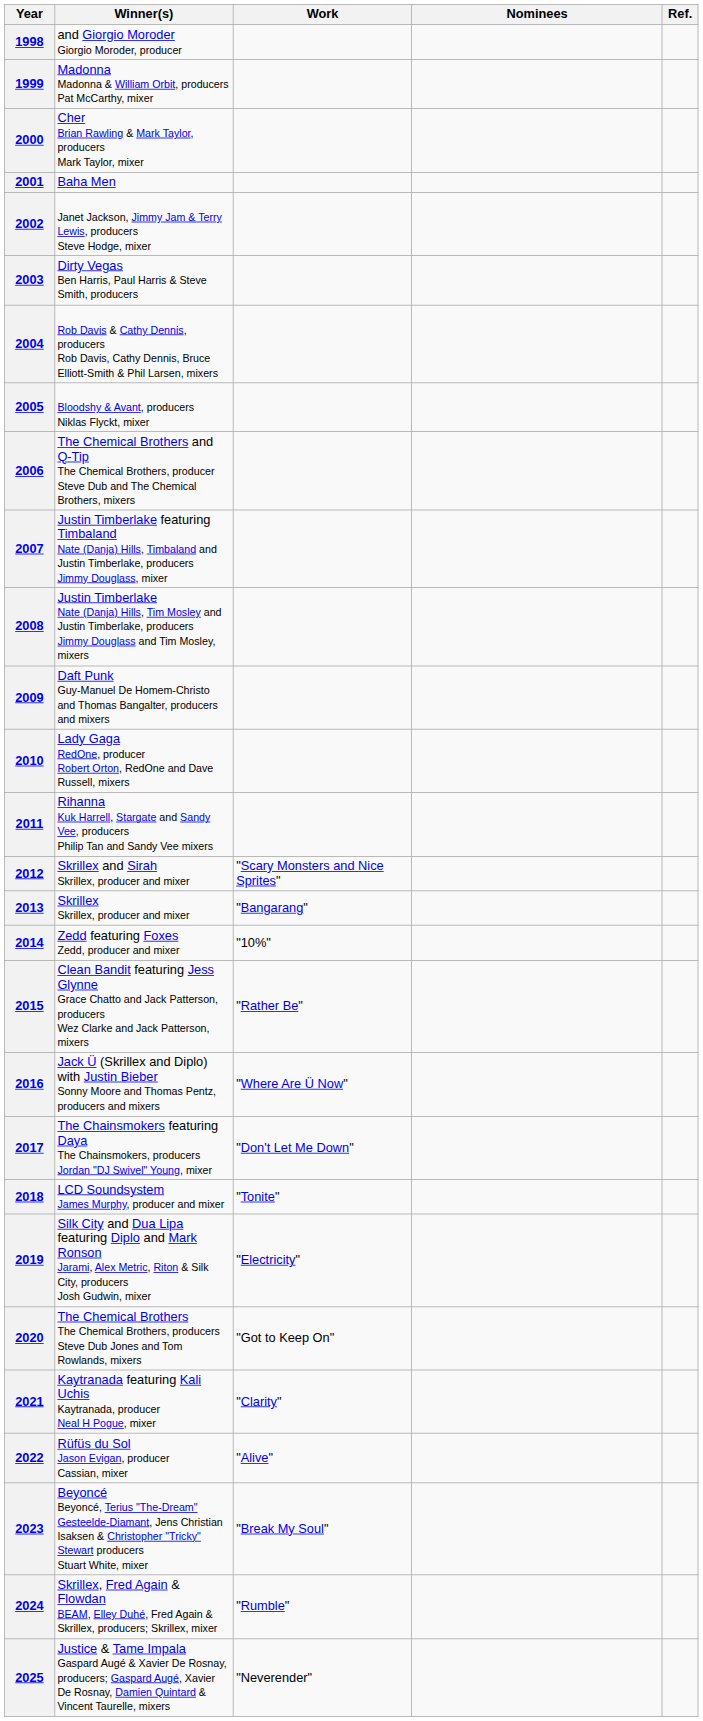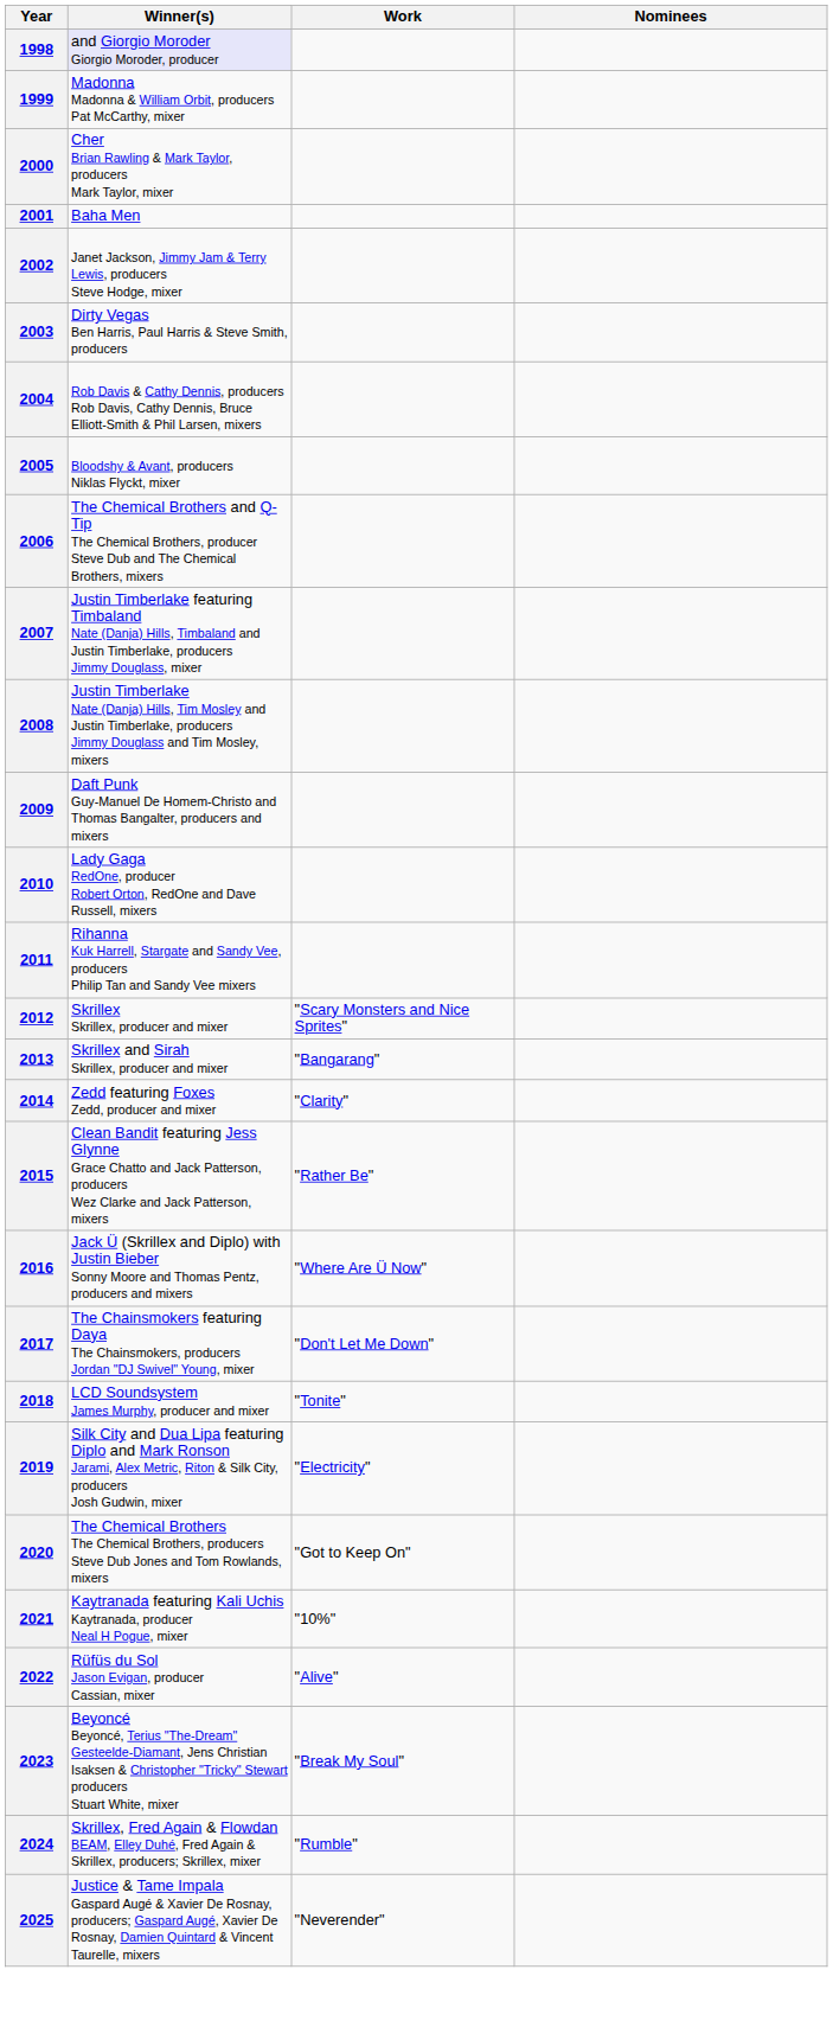 <table class="wikitable">
 <tr>
 <th width="7%">Year</th>
 <th width="25%">Winner(s)</th>
 <th width="25%">Work</th>
 <th width="35%" class=unsortable>Nominees</th>
-<th width="5%" class=unsortable>Ref.</th>
 </tr>
 <tr>
 <th scope="row" style="text-align:center;"><a href='#'>1998</a></th>
-<td> and <a href='#'>Giorgio Moroder</a><small><br> Giorgio Moroder, producer</small></td>
+<td style="background: lavender;"> and <a href='#'>Giorgio Moroder</a><small><br> Giorgio Moroder, producer</small></td>
 <td></td>
 <td></td>
-<td style="text-align:center;"></td>
 </tr>
 <tr>
 <th scope="row" style="text-align:center;"><a href='#'>1999</a></th>
 <td><a href='#'>Madonna</a> <small><br> Madonna & <a href='#'>William Orbit</a>, producers<br>Pat McCarthy, mixer</small></td>
 <td></td>
 <td></td>
-<td style="text-align:center;"></td>
 </tr>
 <tr>
 <th scope="row" style="text-align:center;"><a href='#'>2000</a></th>
 <td><a href='#'>Cher</a> <small><br> <a href='#'>Brian Rawling</a> & <a href='#'>Mark Taylor</a>, producers<br>Mark Taylor, mixer</small></td>
 <td></td>
 <td></td>
-<td style="text-align:center;"></td>
 </tr>
 <tr>
 <th scope="row" style="text-align:center;"><a href='#'>2001</a></th>
 <td><a href='#'>Baha Men</a></td>
 <td></td>
 <td></td>
-<td style="text-align:center;"></td>
 </tr>
 <tr>
 <th scope="row" style="text-align:center;"><a href='#'>2002</a></th>
 <td><small><br>Janet Jackson, <a href='#'>Jimmy Jam & Terry Lewis</a>, producers<br>Steve Hodge, mixer</small></td>
 <td></td>
 <td></td>
-<td style="text-align:center;"></td>
 </tr>
 <tr>
 <th scope="row" style="text-align:center;"><a href='#'>2003</a></th>
 <td><a href='#'>Dirty Vegas</a><small><br>Ben Harris, Paul Harris & Steve Smith, producers</small></td>
 <td></td>
 <td></td>
-<td style="text-align:center;"></td>
 </tr>
 <tr>
 <th scope="row" style="text-align:center;"><a href='#'>2004</a></th>
 <td><small><br><a href='#'>Rob Davis</a> & <a href='#'>Cathy Dennis</a>, producers<br>Rob Davis, Cathy Dennis, Bruce Elliott-Smith & Phil Larsen, mixers</small></td>
 <td></td>
 <td></td>
-<td style="text-align:center;"></td>
 </tr>
 <tr>
 <th scope="row" style="text-align:center;"><a href='#'>2005</a></th>
 <td><small><br><a href='#'>Bloodshy & Avant</a>, producers<br>Niklas Flyckt, mixer</small></td>
 <td></td>
 <td></td>
-<td style="text-align:center;"></td>
 </tr>
 <tr>
 <th scope="row" style="text-align:center;"><a href='#'>2006</a></th>
 <td><a href='#'>The Chemical Brothers</a> and <a href='#'>Q-Tip</a><small><br>The Chemical Brothers, producer<br>Steve Dub and The Chemical Brothers, mixers</small></td>
 <td></td>
 <td></td>
-<td style="text-align:center;"></td>
 </tr>
 <tr>
 <th scope="row" style="text-align:center;"><a href='#'>2007</a></th>
 <td><a href='#'>Justin Timberlake</a> featuring <a href='#'>Timbaland</a><small><br><a href='#'>Nate (Danja) Hills</a>, <a href='#'>Timbaland</a> and Justin Timberlake, producers<br><a href='#'>Jimmy Douglass</a>, mixer</small></td>
 <td></td>
 <td></td>
-<td style="text-align:center;"></td>
 </tr>
 <tr>
 <th scope="row" style="text-align:center;"><a href='#'>2008</a></th>
 <td><a href='#'>Justin Timberlake</a><small><br><a href='#'>Nate (Danja) Hills</a>, <a href='#'>Tim Mosley</a> and Justin Timberlake, producers<br><a href='#'>Jimmy Douglass</a> and Tim Mosley, mixers</small></td>
 <td></td>
 <td></td>
-<td style="text-align:center;"></td>
 </tr>
 <tr>
 <th scope="row" style="text-align:center;"><a href='#'>2009</a></th>
 <td><a href='#'>Daft Punk</a><small><br> Guy-Manuel De Homem-Christo and Thomas Bangalter, producers and mixers</small></td>
 <td></td>
 <td></td>
-<td style="text-align:center;"></td>
 </tr>
 <tr>
 <th scope="row" style="text-align:center;"><a href='#'>2010</a></th>
 <td><a href='#'>Lady Gaga</a><small><br><a href='#'>RedOne</a>, producer<br><a href='#'>Robert Orton</a>, RedOne and Dave Russell, mixers</small></td>
 <td></td>
 <td></td>
-<td style="text-align:center;"></td>
 </tr>
 <tr>
 <th scope="row" style="text-align:center;"><a href='#'>2011</a></th>
 <td><a href='#'>Rihanna</a><small><br><a href='#'>Kuk Harrell</a>, <a href='#'>Stargate</a> and <a href='#'>Sandy Vee</a>, producers<br>Philip Tan and Sandy Vee mixers</small></td>
 <td></td>
 <td></td>
-<td style="text-align:center;"></td>
 </tr>
 <tr>
 <th scope="row" style="text-align:center;"><a href='#'>2012</a></th>
-<td><a href='#'>Skrillex</a> and <a href='#'>Sirah</a><small><br>Skrillex, producer and mixer</small></td>
+<td><a href='#'>Skrillex</a><small><br>Skrillex, producer and mixer</small></td>
 <td>"<a href='#'>Scary Monsters and Nice Sprites</a>"</td>
 <td></td>
-<td style="text-align:center;"></td>
 </tr>
 <tr>
 <th scope="row" style="text-align:center;"><a href='#'>2013</a></th>
-<td><a href='#'>Skrillex</a><small><br>Skrillex, producer and mixer</small></td>
+<td><a href='#'>Skrillex</a> and <a href='#'>Sirah</a><small><br>Skrillex, producer and mixer</small></td>
 <td>"<a href='#'>Bangarang</a>"</td>
 <td></td>
-<td style="text-align:center;"></td>
 </tr>
 <tr>
 <th scope="row" style="text-align:center;"><a href='#'>2014</a></th>
 <td><a href='#'>Zedd</a> featuring <a href='#'>Foxes</a><small><br>Zedd, producer and mixer</small></td>
-<td>"10%"</td>
+<td>"<a href='#'>Clarity</a>"</td>
 <td></td>
-<td style="text-align:center;"></td>
 </tr>
 <tr>
 <th scope="row" style="text-align:center;"><a href='#'>2015</a></th>
 <td><a href='#'>Clean Bandit</a> featuring <a href='#'>Jess Glynne</a><small><br>Grace Chatto and Jack Patterson, producers<br>Wez Clarke and Jack Patterson, mixers</small></td>
 <td>"<a href='#'>Rather Be</a>"</td>
 <td></td>
-<td style="text-align:center;"></td>
 </tr>
 <tr>
 <th scope="row" style="text-align:center;"><a href='#'>2016</a></th>
 <td><a href='#'>Jack Ü</a> (Skrillex and Diplo) with <a href='#'>Justin Bieber</a><small><br>Sonny Moore and Thomas Pentz, producers and mixers</small></td>
 <td>"<a href='#'>Where Are Ü Now</a>"</td>
 <td></td>
-<td style="text-align:center;"></td>
 </tr>
 <tr>
 <th scope="row" style="text-align:center;"><a href='#'>2017</a></th>
 <td><a href='#'>The Chainsmokers</a> featuring <a href='#'>Daya</a><small><br>The Chainsmokers, producers<br><a href='#'>Jordan "DJ Swivel" Young</a>, mixer</small></td>
 <td>"<a href='#'>Don't Let Me Down</a>"</td>
 <td></td>
-<td style="text-align:center;"></td>
 </tr>
 <tr>
 <th scope="row" style="text-align:center;"><a href='#'>2018</a></th>
 <td><a href='#'>LCD Soundsystem</a><small><br><a href='#'>James Murphy</a>, producer and mixer</small></td>
 <td>"<a href='#'>Tonite</a>"</td>
 <td></td>
-<td style="text-align:center;"></td>
 </tr>
 <tr>
 <th scope="row" style="text-align:center;"><a href='#'>2019</a></th>
 <td><a href='#'>Silk City</a> and <a href='#'>Dua Lipa</a> featuring <a href='#'>Diplo</a> and <a href='#'>Mark Ronson</a><small><br><a href='#'>Jarami</a>, <a href='#'>Alex Metric</a>, <a href='#'>Riton</a> & Silk City, producers<br>Josh Gudwin, mixer</small></td>
 <td>"<a href='#'>Electricity</a>"</td>
 <td></td>
-<td style="text-align:center;"></td>
 </tr>
 <tr>
 <th scope="row" style="text-align:center;"><a href='#'>2020</a></th>
 <td><a href='#'>The Chemical Brothers</a><small><br>The Chemical Brothers, producers<br>Steve Dub Jones and Tom Rowlands, mixers</small></td>
 <td>"Got to Keep On"</td>
 <td></td>
-<td style="text-align:center;"></td>
 </tr>
 <tr>
 <th scope="row" style="text-align:center;"><a href='#'>2021</a></th>
 <td><a href='#'>Kaytranada</a> featuring <a href='#'>Kali Uchis</a><small><br>Kaytranada, producer<br><a href='#'>Neal H Pogue</a>, mixer</small></td>
-<td>"<a href='#'>Clarity</a>"</td>
+<td>"10%"</td>
 <td></td>
-<td style="text-align:center;"></td>
 </tr>
 <tr>
 <th><a href='#'>2022</a></th>
 <td><a href='#'>Rüfüs du Sol</a> <br> <small><a href='#'>Jason Evigan</a>, producer <br>  Cassian, mixer</small></td>
 <td>"<a href='#'>Alive</a>"</td>
 <td></td>
-<td style="text-align:center;"></td>
 </tr>
 <tr>
 <th><a href='#'>2023</a></th>
 <td><a href='#'>Beyoncé</a> <br> <small> Beyoncé, <a href='#'>Terius "The-Dream" Gesteelde-Diamant</a>, Jens Christian Isaksen & <a href='#'>Christopher "Tricky" Stewart</a> producers <br>  Stuart White, mixer</small></td>
 <td>"<a href='#'>Break My Soul</a>"</td>
 <td></td>
-<td style="text-align:center;"></td>
 </tr>
 <tr>
 <th><a href='#'>2024</a></th>
 <td><a href='#'>Skrillex</a>, <a href='#'>Fred Again</a> & <a href='#'>Flowdan</a> <br> <small> <a href='#'>BEAM</a>, <a href='#'>Elley Duhé</a>, Fred Again & Skrillex, producers; Skrillex, mixer</small></td>
 <td>"<a href='#'>Rumble</a>"</td>
 <td></td>
-<td style="text-align:center;"></td>
 </tr>
 <tr>
 <th><a href='#'>2025</a></th>
 <td><a href='#'>Justice</a> & <a href='#'>Tame Impala</a> <br> <small> Gaspard Augé & Xavier De Rosnay, producers; <a href='#'>Gaspard Augé</a>, Xavier De Rosnay, <a href='#'>Damien Quintard</a> & Vincent Taurelle, mixers</small></td>
 <td>"Neverender"</td>
 <td></td>
-<td style="text-align:center;"></td>
 </tr>
 </table>
